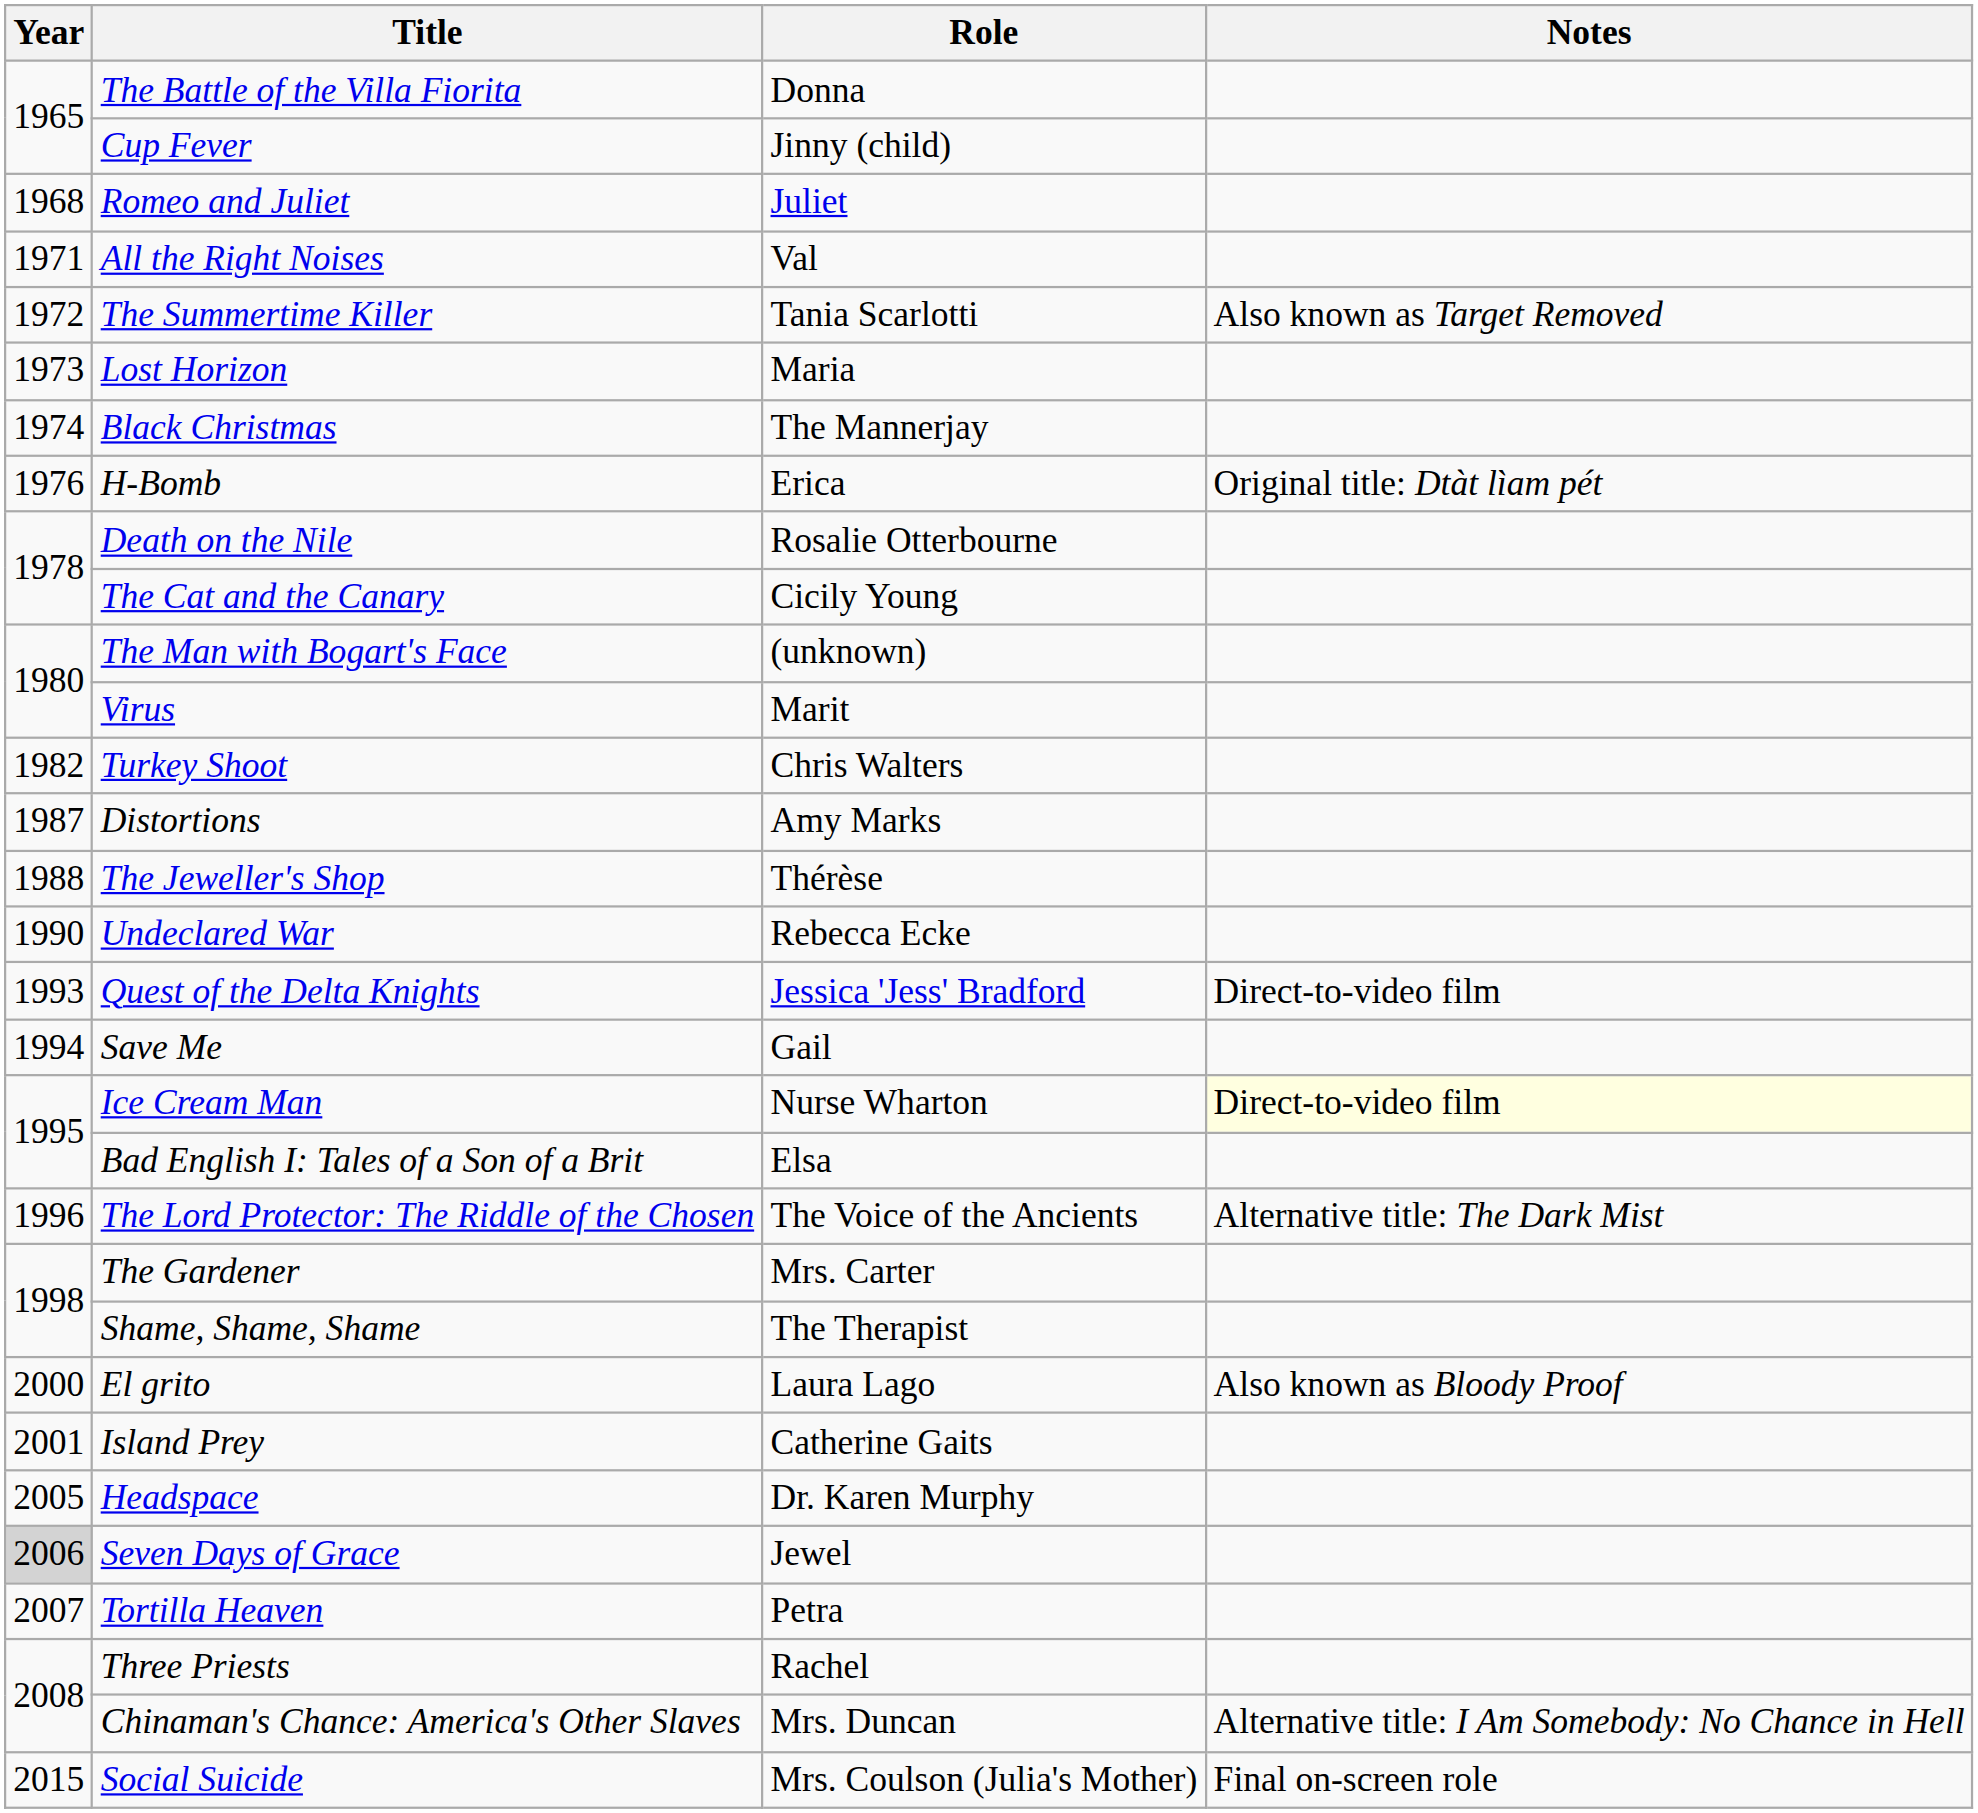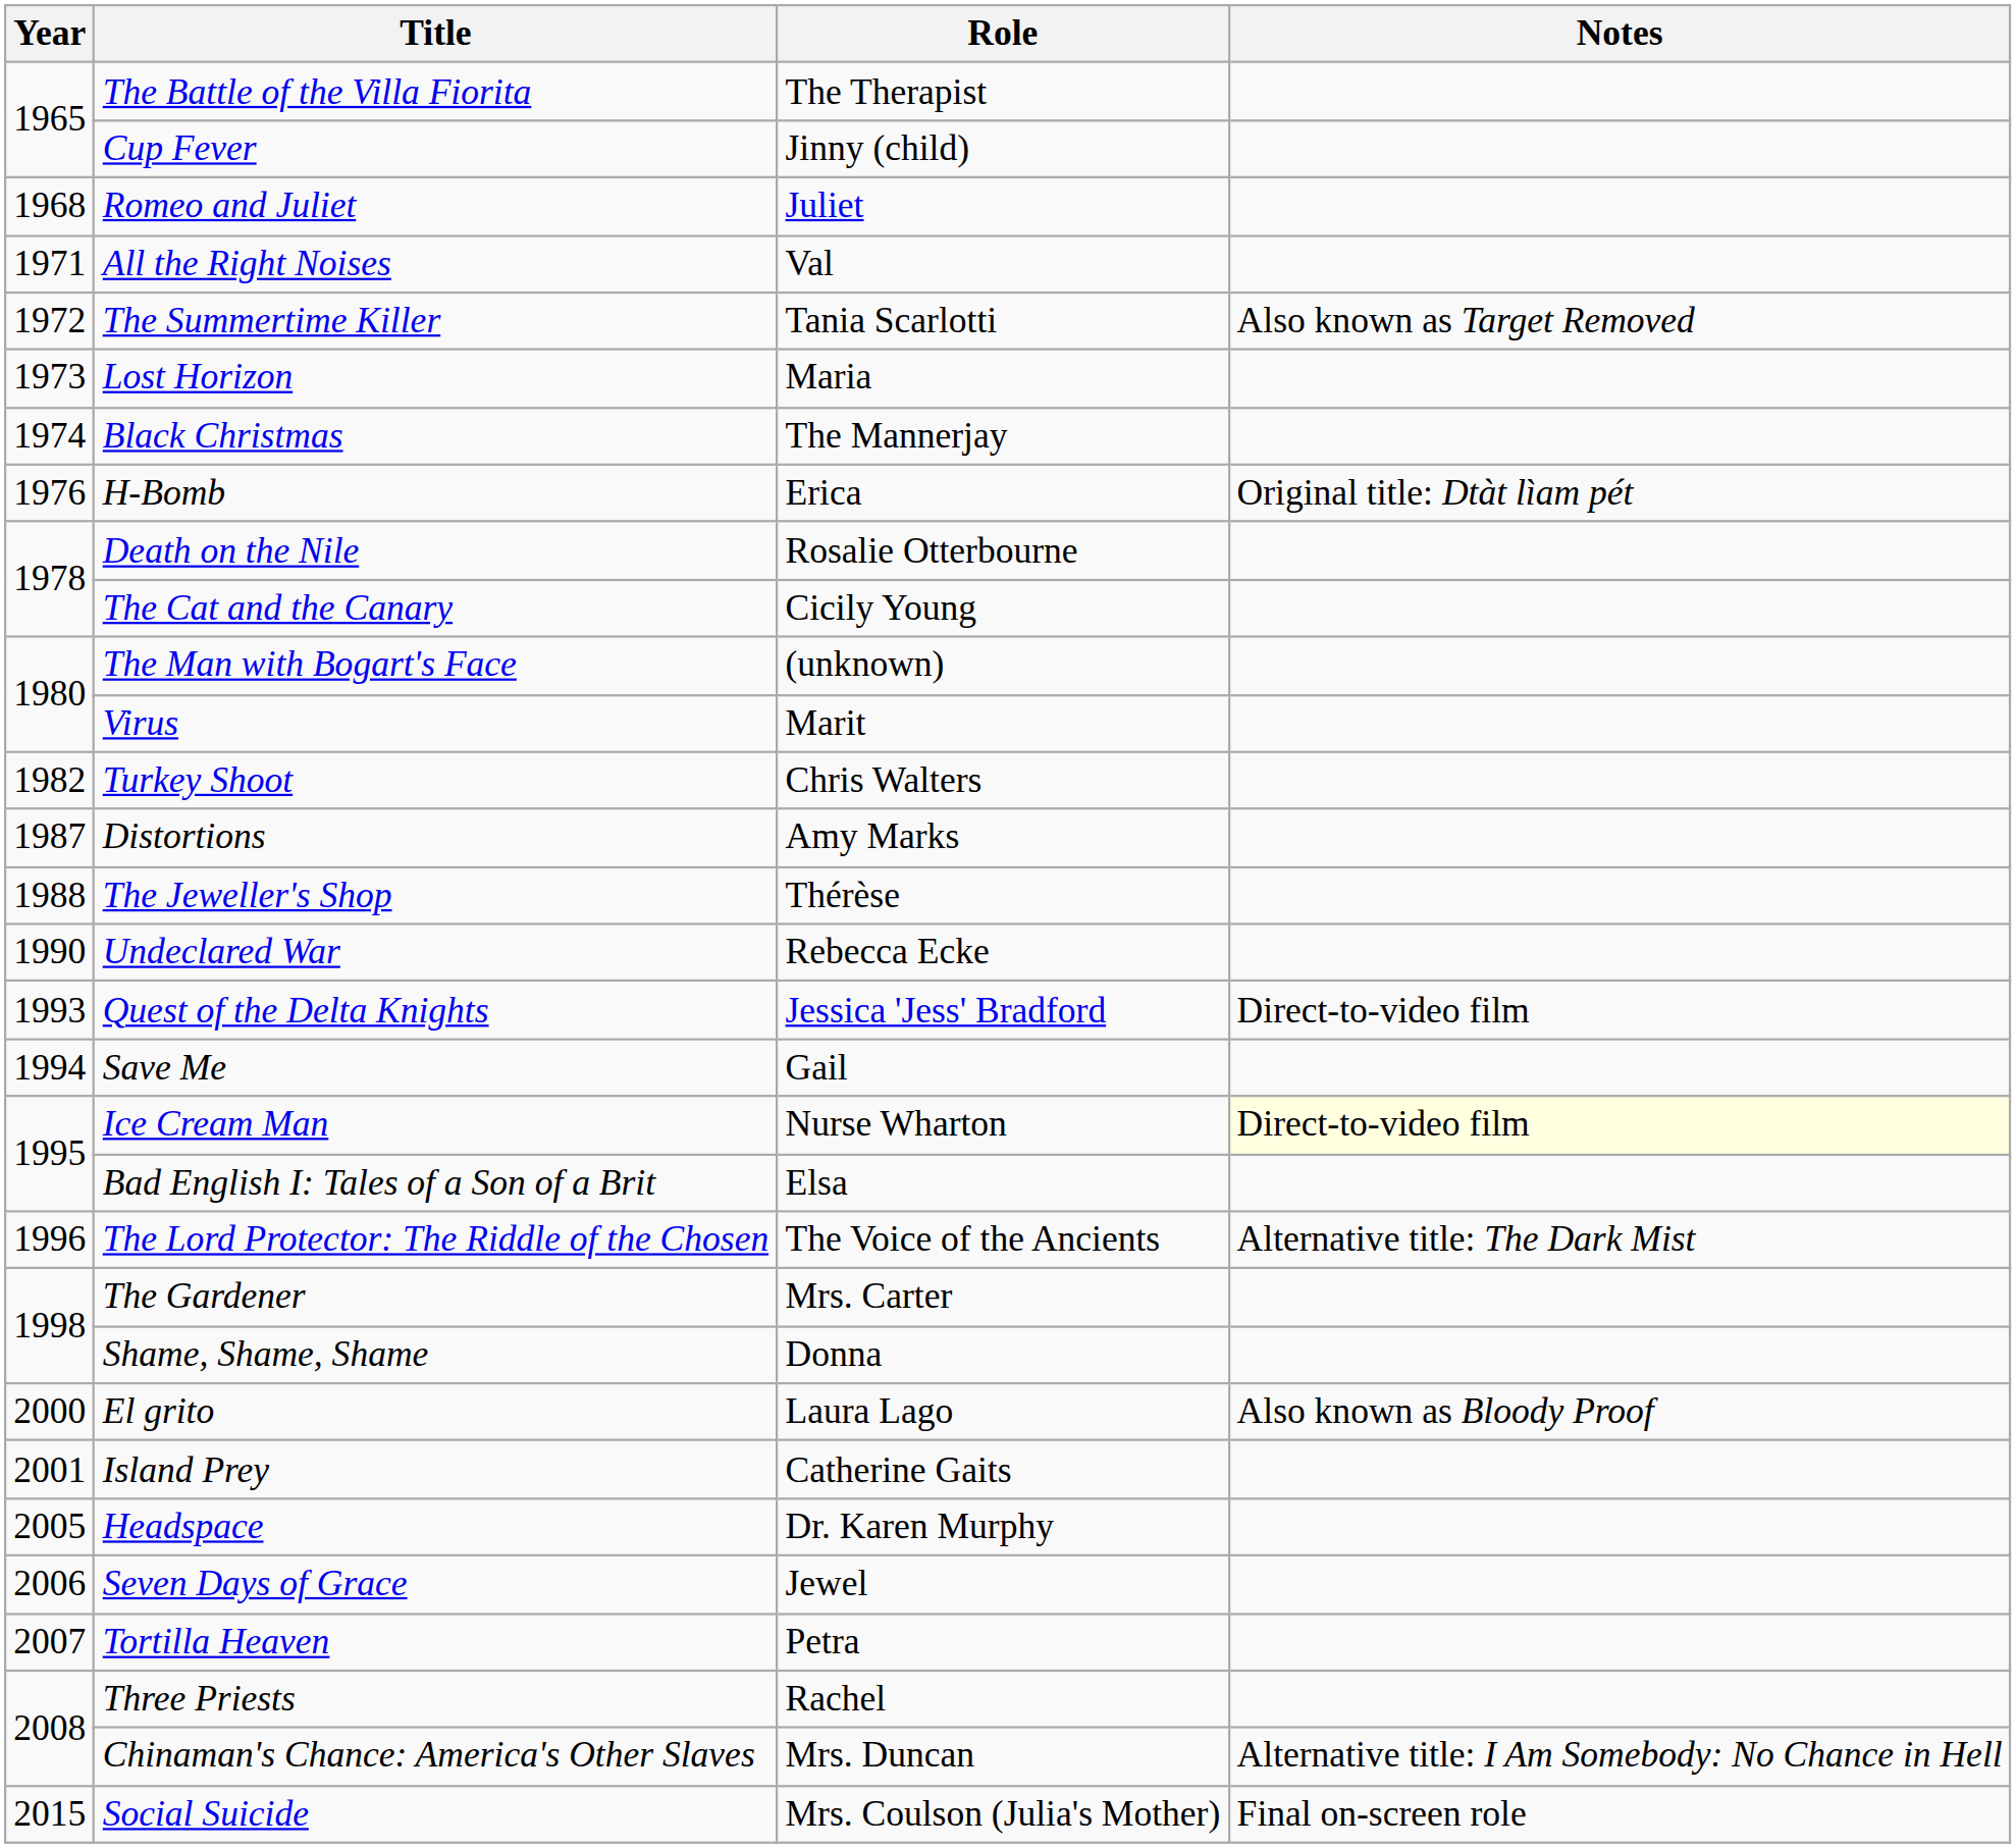 <table class="wikitable sortable">
 <tr>
 <th>Year</th>
 <th>Title</th>
 <th>Role</th>
 <th class="unsortable">Notes</th>
 </tr>
 <tr>
 <td rowspan=2>1965</td>
 <td><em><a href='#'>The Battle of the Villa Fiorita</a></em></td>
-<td>Donna</td>
+<td>The Therapist</td>
 <td></td>
 </tr>
 <tr>
 <td><em><a href='#'>Cup Fever</a></em></td>
 <td>Jinny (child)</td>
 <td></td>
 </tr>
 <tr>
 <td>1968</td>
 <td><em><a href='#'>Romeo and Juliet</a></em></td>
 <td><a href='#'>Juliet</a></td>
 <td></td>
 </tr>
 <tr>
 <td>1971</td>
 <td><em><a href='#'>All the Right Noises</a></em></td>
 <td>Val</td>
 <td></td>
 </tr>
 <tr>
 <td>1972</td>
 <td><em><a href='#'>The Summertime Killer</a></em></td>
 <td>Tania Scarlotti</td>
 <td>Also known as <em>Target Removed</em></td>
 </tr>
 <tr>
 <td>1973</td>
 <td><em><a href='#'>Lost Horizon</a></em></td>
 <td>Maria</td>
 <td></td>
 </tr>
 <tr>
 <td>1974</td>
 <td><em><a href='#'>Black Christmas</a></em></td>
 <td>The Mannerjay</td>
 <td></td>
 </tr>
 <tr>
 <td>1976</td>
 <td><em>H-Bomb</em></td>
 <td>Erica</td>
 <td>Original title: <em>Dtàt lìam pét</em></td>
 </tr>
 <tr>
 <td rowspan=2>1978</td>
 <td><em><a href='#'>Death on the Nile</a></em></td>
 <td>Rosalie Otterbourne</td>
 <td></td>
 </tr>
 <tr>
 <td><em><a href='#'>The Cat and the Canary</a></em></td>
 <td>Cicily Young</td>
 <td></td>
 </tr>
 <tr>
 <td rowspan=2>1980</td>
 <td><em><a href='#'>The Man with Bogart's Face</a></em></td>
 <td>(unknown)</td>
 <td></td>
 </tr>
 <tr>
 <td><em><a href='#'>Virus</a></em></td>
 <td>Marit</td>
 <td></td>
 </tr>
 <tr>
 <td>1982</td>
 <td><em><a href='#'>Turkey Shoot</a></em></td>
 <td>Chris Walters</td>
 <td></td>
 </tr>
 <tr>
 <td>1987</td>
 <td><em>Distortions</em></td>
 <td>Amy Marks</td>
 <td></td>
 </tr>
 <tr>
 <td>1988</td>
 <td><em><a href='#'>The Jeweller's Shop</a></em></td>
 <td>Thérèse</td>
 <td></td>
 </tr>
 <tr>
 <td>1990</td>
 <td><em><a href='#'>Undeclared War</a></em></td>
 <td>Rebecca Ecke</td>
 <td></td>
 </tr>
 <tr>
 <td>1993</td>
 <td><em><a href='#'>Quest of the Delta Knights</a></em></td>
 <td><a href='#'>Jessica 'Jess' Bradford</a></td>
 <td>Direct-to-video film</td>
 </tr>
 <tr>
 <td>1994</td>
 <td><em>Save Me</em></td>
 <td>Gail</td>
 <td></td>
 </tr>
 <tr>
 <td rowspan=2>1995</td>
 <td><em><a href='#'>Ice Cream Man</a></em></td>
 <td>Nurse Wharton</td>
 <td style="background: lightyellow;">Direct-to-video film</td>
 </tr>
 <tr>
 <td><em>Bad English I: Tales of a Son of a Brit</em></td>
 <td>Elsa</td>
 <td></td>
 </tr>
 <tr>
 <td>1996</td>
 <td><em><a href='#'>The Lord Protector: The Riddle of the Chosen</a></em></td>
 <td>The Voice of the Ancients</td>
 <td>Alternative title: <em>The Dark Mist</em></td>
 </tr>
 <tr>
 <td rowspan=2>1998</td>
 <td><em>The Gardener</em></td>
 <td>Mrs. Carter</td>
 <td></td>
 </tr>
 <tr>
 <td><em>Shame, Shame, Shame</em></td>
-<td>The Therapist</td>
+<td>Donna</td>
 <td></td>
 </tr>
 <tr>
 <td>2000</td>
 <td><em>El grito</em></td>
 <td>Laura Lago</td>
 <td>Also known as <em>Bloody Proof</em></td>
 </tr>
 <tr>
 <td>2001</td>
 <td><em>Island Prey</em></td>
 <td>Catherine Gaits</td>
 <td></td>
 </tr>
 <tr>
 <td>2005</td>
 <td><em><a href='#'>Headspace</a></em></td>
 <td>Dr. Karen Murphy</td>
 <td></td>
 </tr>
 <tr>
-<td style="background: lightgrey;">2006</td>
+<td>2006</td>
 <td><em><a href='#'>Seven Days of Grace</a></em></td>
 <td>Jewel</td>
 <td></td>
 </tr>
 <tr>
 <td>2007</td>
 <td><em><a href='#'>Tortilla Heaven</a></em></td>
 <td>Petra</td>
 <td></td>
 </tr>
 <tr>
 <td rowspan=2>2008</td>
 <td><em>Three Priests</em></td>
 <td>Rachel</td>
 <td></td>
 </tr>
 <tr>
 <td><em>Chinaman's Chance: America's Other Slaves</em></td>
 <td>Mrs. Duncan</td>
 <td>Alternative title: <em>I Am Somebody: No Chance in Hell</em></td>
 </tr>
 <tr>
 <td>2015</td>
 <td><em><a href='#'>Social Suicide</a></em></td>
 <td>Mrs. Coulson (Julia's Mother)</td>
 <td>Final on-screen role</td>
 </tr>
 </table>
